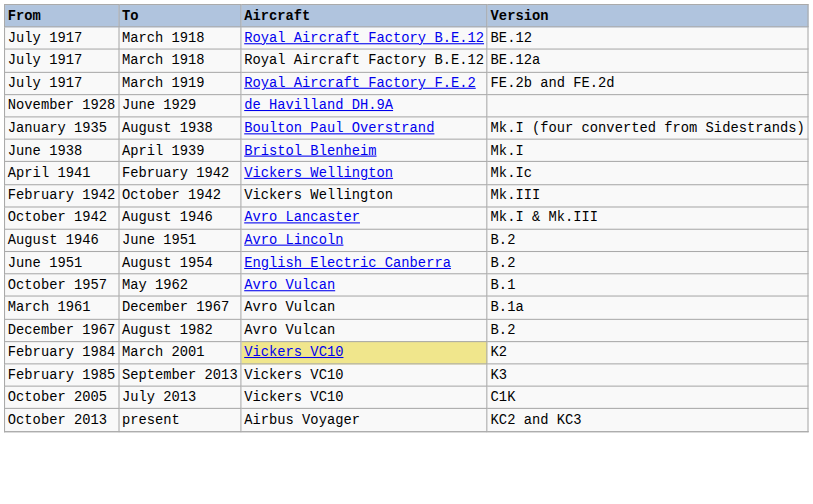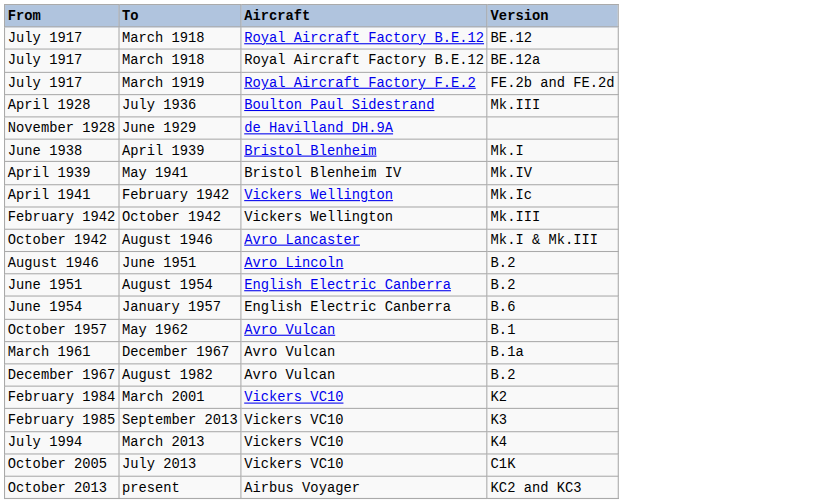 <table class="wikitable">
 <tr>
 <th style="text-align: left; background: #B0C4DE;">From</th>
 <th style="text-align: left; background: #B0C4DE;">To</th>
 <th style="text-align: left; background: #B0C4DE;">Aircraft</th>
 <th style="text-align: left; background: #B0C4DE;">Version</th>
 </tr>
 <tr>
 <td>July 1917</td>
 <td>March 1918</td>
 <td><a href='#'>Royal Aircraft Factory B.E.12</a></td>
 <td>BE.12</td>
 </tr>
 <tr>
 <td>July 1917</td>
 <td>March 1918</td>
 <td>Royal Aircraft Factory B.E.12</td>
 <td>BE.12a</td>
 </tr>
 <tr>
 <td>July 1917</td>
 <td>March 1919</td>
 <td><a href='#'>Royal Aircraft Factory F.E.2</a></td>
 <td>FE.2b and FE.2d</td>
 </tr>
 <tr>
+<td>April 1928</td>
+<td>July 1936</td>
+<td><a href='#'>Boulton Paul Sidestrand</a></td>
+<td>Mk.III</td>
+</tr>
+<tr>
 <td>November 1928</td>
 <td>June 1929</td>
 <td><a href='#'>de Havilland DH.9A</a></td>
 <td></td>
 </tr>
 <tr>
-<td>January 1935</td>
-<td>August 1938</td>
-<td><a href='#'>Boulton Paul Overstrand</a></td>
-<td>Mk.I (four converted from Sidestrands)</td>
-</tr>
-<tr>
 <td>June 1938</td>
 <td>April 1939</td>
 <td><a href='#'>Bristol Blenheim</a></td>
 <td>Mk.I</td>
+</tr>
+<tr>
+<td>April 1939</td>
+<td>May 1941</td>
+<td>Bristol Blenheim IV</td>
+<td>Mk.IV</td>
 </tr>
 <tr>
 <td>April 1941</td>
 <td>February 1942</td>
 <td><a href='#'>Vickers Wellington</a></td>
 <td>Mk.Ic</td>
 </tr>
 <tr>
 <td>February 1942</td>
 <td>October 1942</td>
 <td>Vickers Wellington</td>
 <td>Mk.III</td>
 </tr>
 <tr>
 <td>October 1942</td>
 <td>August 1946</td>
 <td><a href='#'>Avro Lancaster</a></td>
 <td>Mk.I & Mk.III</td>
 </tr>
 <tr>
 <td>August 1946</td>
 <td>June 1951</td>
 <td><a href='#'>Avro Lincoln</a></td>
 <td>B.2</td>
 </tr>
 <tr>
 <td>June 1951</td>
 <td>August 1954</td>
 <td><a href='#'>English Electric Canberra</a></td>
 <td>B.2</td>
 </tr>
 <tr>
+<td>June 1954</td>
+<td>January 1957</td>
+<td>English Electric Canberra</td>
+<td>B.6</td>
+</tr>
+<tr>
 <td>October 1957</td>
 <td>May 1962</td>
 <td><a href='#'>Avro Vulcan</a></td>
 <td>B.1</td>
 </tr>
 <tr>
 <td>March 1961</td>
 <td>December 1967</td>
 <td>Avro Vulcan</td>
 <td>B.1a</td>
 </tr>
 <tr>
 <td>December 1967</td>
 <td>August 1982</td>
 <td>Avro Vulcan</td>
 <td>B.2</td>
 </tr>
 <tr>
 <td>February 1984</td>
 <td>March 2001</td>
-<td style="background: khaki;"><a href='#'>Vickers VC10</a></td>
+<td><a href='#'>Vickers VC10</a></td>
 <td>K2</td>
 </tr>
 <tr>
 <td>February 1985</td>
 <td>September 2013</td>
 <td>Vickers VC10</td>
 <td>K3</td>
+</tr>
+<tr>
+<td>July 1994</td>
+<td>March 2013</td>
+<td>Vickers VC10</td>
+<td>K4</td>
 </tr>
 <tr>
 <td>October 2005</td>
 <td>July 2013</td>
 <td>Vickers VC10</td>
 <td>C1K</td>
 </tr>
 <tr>
 <td>October 2013</td>
 <td>present</td>
 <td>Airbus Voyager</td>
 <td>KC2 and KC3</td>
 </tr>
 <tr>
 </tr>
 </table>
